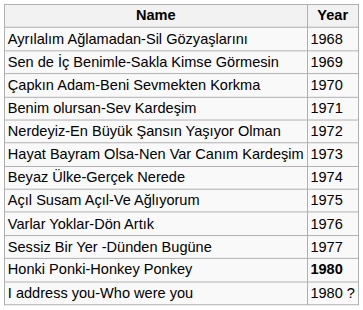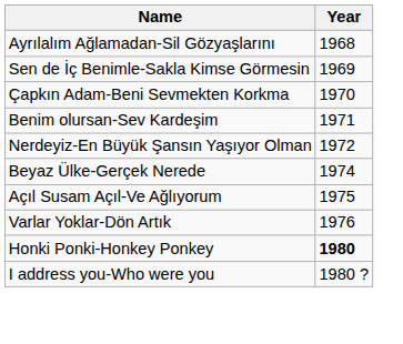 <table class="sortable wikitable">
 <tr>
 <th>Name</th>
 <th>Year</th>
 </tr>
 <tr>
 <td>Ayrılalım Ağlamadan-Sil Gözyaşlarını</td>
 <td>1968</td>
 </tr>
 <tr>
 <td>Sen de İç Benimle-Sakla Kimse Görmesin</td>
 <td>1969</td>
 </tr>
 <tr>
 <td>Çapkın Adam-Beni Sevmekten Korkma</td>
 <td>1970</td>
 </tr>
 <tr>
 <td>Benim olursan-Sev Kardeşim</td>
 <td>1971</td>
 </tr>
 <tr>
 <td>Nerdeyiz-En Büyük Şansın Yaşıyor Olman</td>
 <td>1972</td>
 </tr>
 <tr>
-<td>Hayat Bayram Olsa-Nen Var Canım Kardeşim</td>
-<td>1973</td>
-</tr>
-<tr>
 <td>Beyaz Ülke-Gerçek Nerede</td>
 <td>1974</td>
 </tr>
 <tr>
 <td>Açıl Susam Açıl-Ve Ağlıyorum</td>
 <td>1975</td>
 </tr>
 <tr>
 <td>Varlar Yoklar-Dön Artık</td>
 <td>1976</td>
 </tr>
 <tr>
-<td>Sessiz Bir Yer -Dünden Bugüne</td>
-<td>1977</td>
-</tr>
-<tr>
 <td>Honki Ponki-Honkey Ponkey</td>
 <td><strong>1980</strong></td>
 </tr>
 <tr>
 <td>I address you-Who were you</td>
 <td>1980 ?</td>
 </tr>
 </table>
